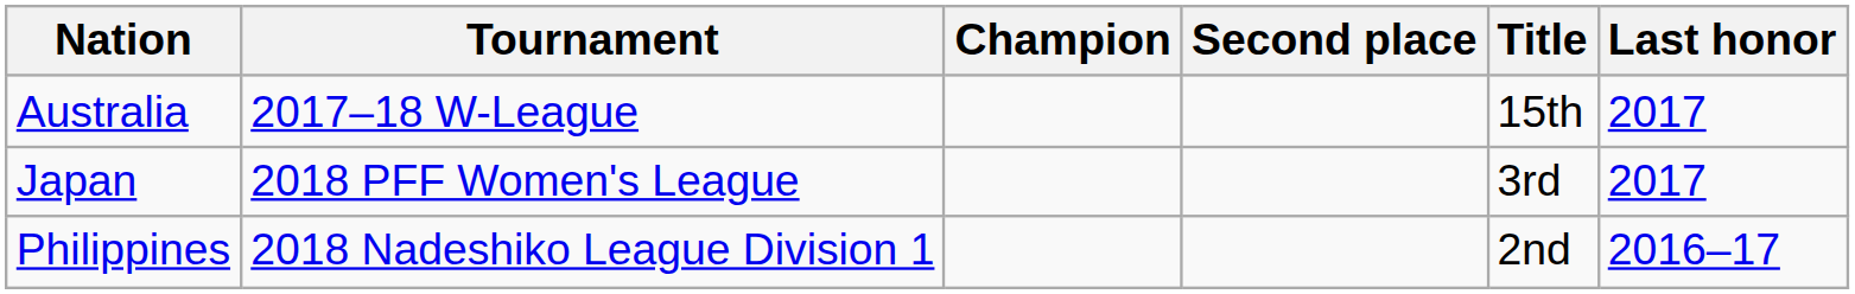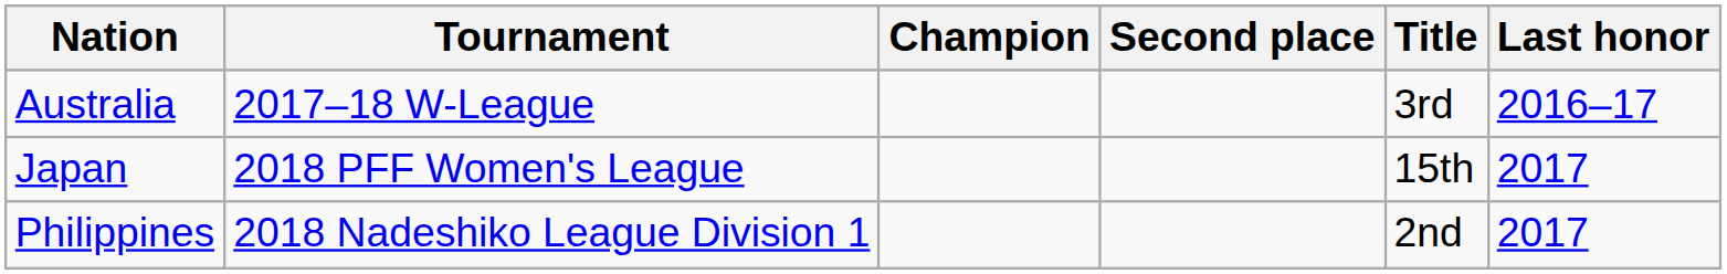 <table class="wikitable sortable">
 <tr>
 <th>Nation</th>
 <th>Tournament</th>
 <th>Champion</th>
 <th>Second place</th>
 <th data-sort-type="number">Title</th>
 <th>Last honor</th>
 </tr>
 <tr>
 <td> <a href='#'>Australia</a></td>
 <td><a href='#'>2017–18 W-League</a></td>
 <td></td>
 <td></td>
-<td>15th</td>
-<td><a href='#'>2017</a></td>
+<td>3rd</td>
+<td><a href='#'>2016–17</a></td>
 </tr>
 <tr>
 <td> <a href='#'>Japan</a></td>
 <td><a href='#'>2018 PFF Women's League</a></td>
 <td></td>
 <td></td>
-<td>3rd</td>
+<td>15th</td>
 <td><a href='#'>2017</a></td>
 </tr>
 <tr>
 <td> <a href='#'>Philippines</a></td>
 <td><a href='#'>2018 Nadeshiko League Division 1</a></td>
 <td></td>
 <td></td>
 <td>2nd</td>
-<td><a href='#'>2016–17</a></td>
+<td><a href='#'>2017</a></td>
 </tr>
 </table>
